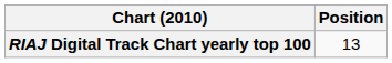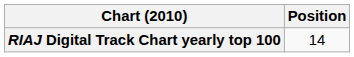 <table class="wikitable plainrowheaders">
 <tr>
 <th>Chart (2010)</th>
 <th>Position</th>
 </tr>
 <tr>
 <th scope="row"><em>RIAJ</em> Digital Track Chart yearly top 100</th>
-<td align="center">13</td>
+<td align="center">14</td>
 </tr>
 </table>
